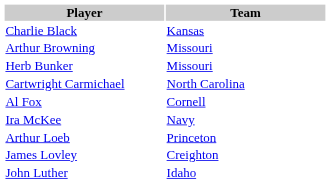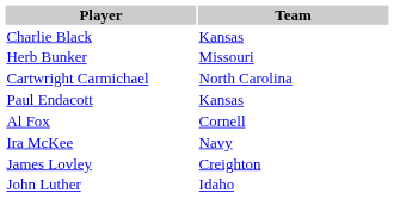 <table style="width:400px" "border:'1' 'solid' 'gray'">
 <tr>
 <th bgcolor="#CCCCCC" style="width:50%">Player</th>
 <th bgcolor="#CCCCCC" style="width:50%">Team</th>
 </tr>
 <tr>
 <td><a href='#'>Charlie Black</a></td>
 <td><a href='#'>Kansas</a></td>
 </tr>
 <tr>
-<td><a href='#'>Arthur Browning</a></td>
-<td><a href='#'>Missouri</a></td>
-</tr>
-<tr>
 <td><a href='#'>Herb Bunker</a></td>
 <td><a href='#'>Missouri</a></td>
 </tr>
 <tr>
 <td><a href='#'>Cartwright Carmichael</a></td>
 <td><a href='#'>North Carolina</a></td>
 </tr>
 <tr>
+<td><a href='#'>Paul Endacott</a></td>
+<td><a href='#'>Kansas</a></td>
+</tr>
+<tr>
 <td><a href='#'>Al Fox</a></td>
 <td><a href='#'>Cornell</a></td>
 </tr>
 <tr>
 <td><a href='#'>Ira McKee</a></td>
 <td><a href='#'>Navy</a></td>
-</tr>
-<tr>
-<td><a href='#'>Arthur Loeb</a></td>
-<td><a href='#'>Princeton</a></td>
 </tr>
 <tr>
 <td><a href='#'>James Lovley</a></td>
 <td><a href='#'>Creighton</a></td>
 </tr>
 <tr>
 <td><a href='#'>John Luther</a></td>
 <td><a href='#'>Idaho</a></td>
 </tr>
 <tr>
 </tr>
 </table>
